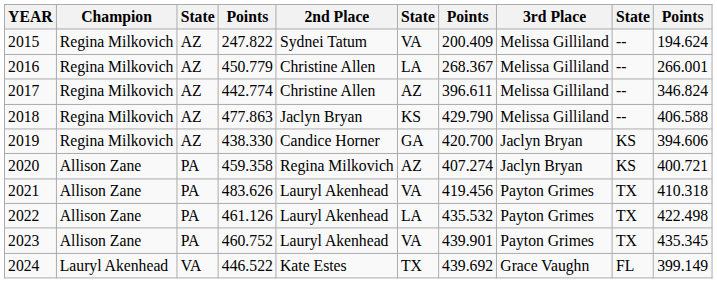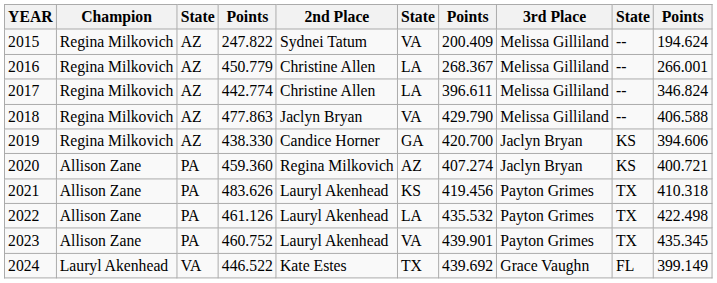 <table class="wikitable sortable">
 <tr>
 <th>YEAR</th>
 <th>Champion</th>
 <th>State</th>
 <th>Points</th>
 <th>2nd Place</th>
 <th>State</th>
 <th>Points</th>
 <th>3rd Place</th>
 <th>State</th>
 <th>Points</th>
 </tr>
 <tr>
 <td>2015</td>
 <td>Regina Milkovich</td>
 <td>AZ</td>
 <td>247.822</td>
 <td>Sydnei Tatum</td>
 <td>VA</td>
 <td>200.409</td>
 <td>Melissa Gilliland</td>
 <td>--</td>
 <td>194.624</td>
 </tr>
 <tr>
 <td>2016</td>
 <td>Regina Milkovich</td>
 <td>AZ</td>
 <td>450.779</td>
 <td>Christine Allen</td>
 <td>LA</td>
 <td>268.367</td>
 <td>Melissa Gilliland</td>
 <td>--</td>
 <td>266.001</td>
 </tr>
 <tr>
 <td>2017</td>
 <td>Regina Milkovich</td>
 <td>AZ</td>
 <td>442.774</td>
 <td>Christine Allen</td>
-<td>AZ</td>
+<td>LA</td>
 <td>396.611</td>
 <td>Melissa Gilliland</td>
 <td>--</td>
 <td>346.824</td>
 </tr>
 <tr>
 <td>2018</td>
 <td>Regina Milkovich</td>
 <td>AZ</td>
 <td>477.863</td>
 <td>Jaclyn Bryan</td>
-<td>KS</td>
+<td>VA</td>
 <td>429.790</td>
 <td>Melissa Gilliland</td>
 <td>--</td>
 <td>406.588</td>
 </tr>
 <tr>
 <td>2019</td>
 <td>Regina Milkovich</td>
 <td>AZ</td>
 <td>438.330</td>
 <td>Candice Horner</td>
 <td>GA</td>
 <td>420.700</td>
 <td>Jaclyn Bryan</td>
 <td>KS</td>
 <td>394.606</td>
 </tr>
 <tr>
 <td>2020</td>
 <td>Allison Zane</td>
 <td>PA</td>
-<td>459.358</td>
+<td>459.360</td>
 <td>Regina Milkovich</td>
 <td>AZ</td>
 <td>407.274</td>
 <td>Jaclyn Bryan</td>
 <td>KS</td>
 <td>400.721</td>
 </tr>
 <tr>
 <td>2021</td>
 <td>Allison Zane</td>
 <td>PA</td>
 <td>483.626</td>
 <td>Lauryl Akenhead</td>
-<td>VA</td>
+<td>KS</td>
 <td>419.456</td>
 <td>Payton Grimes</td>
 <td>TX</td>
 <td>410.318</td>
 </tr>
 <tr>
 <td>2022</td>
 <td>Allison Zane</td>
 <td>PA</td>
 <td>461.126</td>
 <td>Lauryl Akenhead</td>
 <td>LA</td>
 <td>435.532</td>
 <td>Payton Grimes</td>
 <td>TX</td>
 <td>422.498</td>
 </tr>
 <tr>
 <td>2023</td>
 <td>Allison Zane</td>
 <td>PA</td>
 <td>460.752</td>
 <td>Lauryl Akenhead</td>
 <td>VA</td>
 <td>439.901</td>
 <td>Payton Grimes</td>
 <td>TX</td>
 <td>435.345</td>
 </tr>
 <tr>
 <td>2024</td>
 <td>Lauryl Akenhead</td>
 <td>VA</td>
 <td>446.522</td>
 <td>Kate Estes</td>
 <td>TX</td>
 <td>439.692</td>
 <td>Grace Vaughn</td>
 <td>FL</td>
 <td>399.149</td>
 </tr>
 </table>
